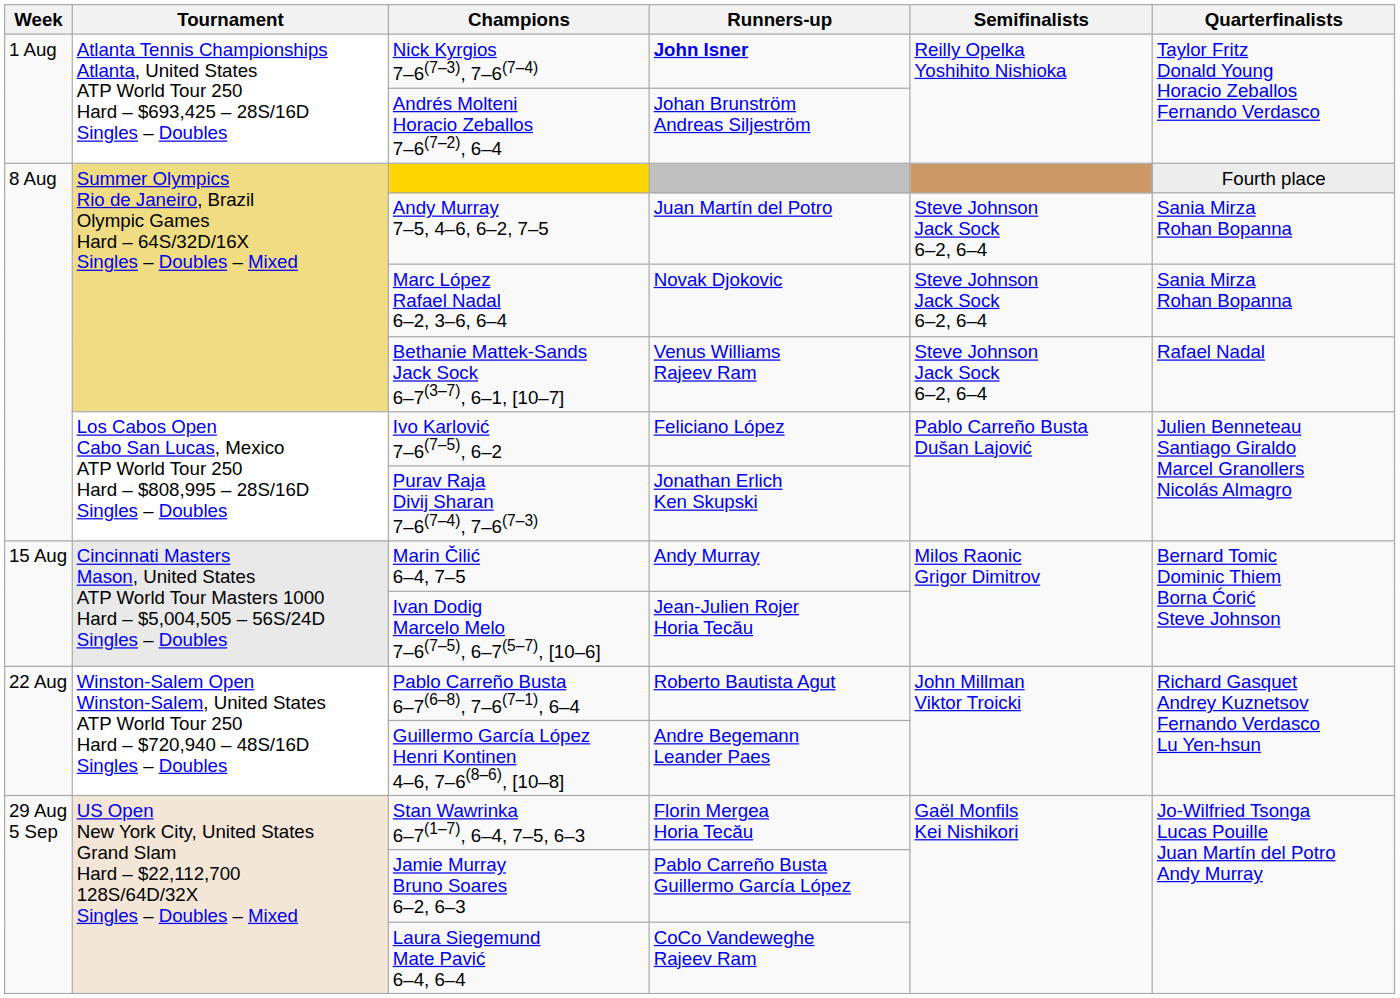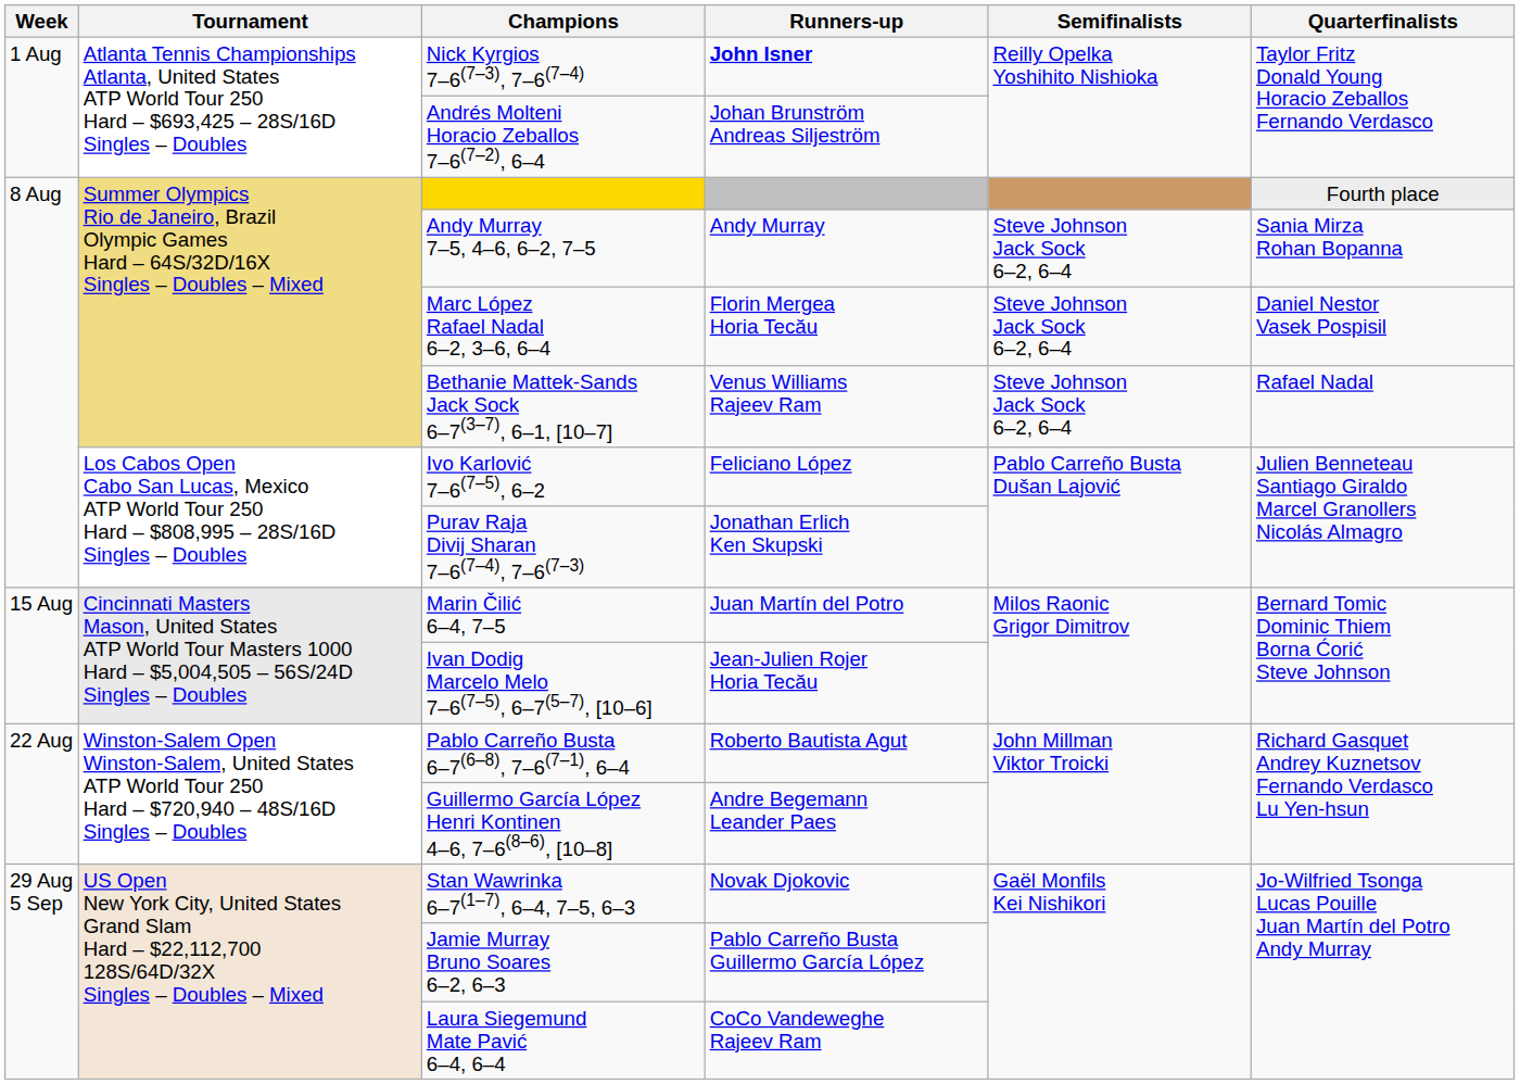 <table class=wikitable style=font-size:95%>
 <tr>
 <th style="width:48px;">Week</th>
 <th style="width:250px;">Tournament</th>
 <th style="width:205px;">Champions</th>
 <th style="width:205px;">Runners-up</th>
 <th style="width:190px;">Semifinalists</th>
 <th style="width:190px;">Quarterfinalists</th>
 </tr>
 <tr valign=top>
 <td rowspan=2>1 Aug</td>
 <td style="background:#ffffff;" rowspan=2><a href='#'>Atlanta Tennis Championships</a><br> <a href='#'>Atlanta</a>, United States<br>ATP World Tour 250<br>Hard – $693,425 – 28S/16D<br><a href='#'>Singles</a> – <a href='#'>Doubles</a></td>
 <td> <a href='#'>Nick Kyrgios</a><br>7–6<sup>(7–3)</sup>, 7–6<sup>(7–4)</sup></td>
 <td><strong> <a href='#'>John Isner</a></strong></td>
 <td rowspan=2> <a href='#'>Reilly Opelka</a> <br> <a href='#'>Yoshihito Nishioka</a></td>
 <td rowspan=2> <a href='#'>Taylor Fritz</a> <br>  <a href='#'>Donald Young</a> <br>  <a href='#'>Horacio Zeballos</a> <br>  <a href='#'>Fernando Verdasco</a></td>
 </tr>
 <tr valign=top>
 <td> <a href='#'>Andrés Molteni</a> <br>  <a href='#'>Horacio Zeballos</a> <br>7–6<sup>(7–2)</sup>, 6–4</td>
 <td> <a href='#'>Johan Brunström</a> <br>  <a href='#'>Andreas Siljeström</a></td>
 </tr>
 <tr valign=top>
 <td rowspan=6>8 Aug</td>
 <td bgcolor="F0DC82" rowspan=4><a href='#'>Summer Olympics</a><br> <a href='#'>Rio de Janeiro</a>, Brazil<br>Olympic Games<br>Hard – 64S/32D/16X<br><a href='#'>Singles</a> – <a href='#'>Doubles</a> – <a href='#'>Mixed</a></td>
 <td style="background:gold; text-align:center;"></td>
 <td style="background:silver; text-align:center;"></td>
 <td style="background:#c96; text-align:center;"></td>
 <td style="background:#ededed ; text-align:center;">Fourth place</td>
 </tr>
 <tr valign=top>
 <td> <a href='#'>Andy Murray</a><br>7–5, 4–6, 6–2, 7–5</td>
-<td> <a href='#'>Juan Martín del Potro</a></td>
+<td> <a href='#'>Andy Murray</a></td>
 <td> <a href='#'>Steve Johnson</a><br>  <a href='#'>Jack Sock</a><br>6–2, 6–4</td>
 <td> <a href='#'>Sania Mirza</a><br> <a href='#'>Rohan Bopanna</a></td>
 </tr>
 <tr valign=top>
 <td> <a href='#'>Marc López</a><br> <a href='#'>Rafael Nadal</a><br>6–2, 3–6, 6–4</td>
-<td> <a href='#'>Novak Djokovic</a></td>
+<td> <a href='#'>Florin Mergea</a><br> <a href='#'>Horia Tecău</a></td>
 <td> <a href='#'>Steve Johnson</a><br>  <a href='#'>Jack Sock</a><br>6–2, 6–4</td>
-<td> <a href='#'>Sania Mirza</a><br> <a href='#'>Rohan Bopanna</a></td>
+<td> <a href='#'>Daniel Nestor</a> <br> <a href='#'>Vasek Pospisil</a></td>
 </tr>
 <tr valign=top>
 <td> <a href='#'>Bethanie Mattek-Sands</a><br> <a href='#'>Jack Sock</a><br>6–7<sup>(3–7)</sup>, 6–1, [10–7]</td>
 <td> <a href='#'>Venus Williams</a><br> <a href='#'>Rajeev Ram</a></td>
 <td> <a href='#'>Steve Johnson</a><br>  <a href='#'>Jack Sock</a><br>6–2, 6–4</td>
 <td> <a href='#'>Rafael Nadal</a></td>
 </tr>
 <tr valign=top>
 <td style="background:#ffffff;" rowspan=2><a href='#'>Los Cabos Open</a><br> <a href='#'>Cabo San Lucas</a>, Mexico<br>ATP World Tour 250<br>Hard – $808,995 – 28S/16D<br><a href='#'>Singles</a> – <a href='#'>Doubles</a></td>
 <td> <a href='#'>Ivo Karlović</a><br>7–6<sup>(7–5)</sup>, 6–2</td>
 <td> <a href='#'>Feliciano López</a></td>
 <td rowspan=2> <a href='#'>Pablo Carreño Busta</a> <br> <a href='#'>Dušan Lajović</a></td>
 <td rowspan=2> <a href='#'>Julien Benneteau</a> <br>  <a href='#'>Santiago Giraldo</a> <br>  <a href='#'>Marcel Granollers</a> <br>  <a href='#'>Nicolás Almagro</a></td>
 </tr>
 <tr valign=top>
 <td> <a href='#'>Purav Raja</a><br> <a href='#'>Divij Sharan</a><br>7–6<sup>(7–4)</sup>, 7–6<sup>(7–3)</sup></td>
 <td> <a href='#'>Jonathan Erlich</a><br> <a href='#'>Ken Skupski</a></td>
 </tr>
 <tr valign=top>
 <td rowspan=2>15 Aug</td>
 <td style="background:#e9e9e9;" rowspan=2><a href='#'>Cincinnati Masters</a><br> <a href='#'>Mason</a>, United States<br>ATP World Tour Masters 1000<br>Hard – $5,004,505 – 56S/24D<br><a href='#'>Singles</a> – <a href='#'>Doubles</a></td>
 <td> <a href='#'>Marin Čilić</a><br>6–4, 7–5</td>
-<td> <a href='#'>Andy Murray</a></td>
+<td> <a href='#'>Juan Martín del Potro</a></td>
 <td rowspan=2> <a href='#'>Milos Raonic</a><br> <a href='#'>Grigor Dimitrov</a></td>
 <td rowspan=2> <a href='#'>Bernard Tomic</a><br> <a href='#'>Dominic Thiem</a><br> <a href='#'>Borna Ćorić</a><br> <a href='#'>Steve Johnson</a></td>
 </tr>
 <tr valign=top>
 <td> <a href='#'>Ivan Dodig</a><br>  <a href='#'>Marcelo Melo</a> <br> 7–6<sup>(7–5)</sup>, 6–7<sup>(5–7)</sup>, [10–6]</td>
 <td> <a href='#'>Jean-Julien Rojer</a><br> <a href='#'>Horia Tecău</a></td>
 </tr>
 <tr valign=top>
 <td rowspan=2>22 Aug</td>
 <td style="background:#ffffff;" rowspan=2><a href='#'>Winston-Salem Open</a> <br> <a href='#'>Winston-Salem</a>, United States <br>ATP World Tour 250<br>Hard – $720,940 – 48S/16D<br><a href='#'>Singles</a> – <a href='#'>Doubles</a></td>
 <td> <a href='#'>Pablo Carreño Busta</a><br>6–7<sup>(6–8)</sup>, 7–6<sup>(7–1)</sup>, 6–4</td>
 <td> <a href='#'>Roberto Bautista Agut</a></td>
 <td rowspan=2> <a href='#'>John Millman</a><br> <a href='#'>Viktor Troicki</a></td>
 <td rowspan=2> <a href='#'>Richard Gasquet</a> <br> <a href='#'>Andrey Kuznetsov</a> <br> <a href='#'>Fernando Verdasco</a> <br>  <a href='#'>Lu Yen-hsun</a></td>
 </tr>
 <tr valign=top>
 <td> <a href='#'>Guillermo García López</a> <br>  <a href='#'>Henri Kontinen</a> <br> 4–6, 7–6<sup>(8–6)</sup>, [10–8]</td>
 <td> <a href='#'>Andre Begemann</a> <br>  <a href='#'>Leander Paes</a></td>
 </tr>
 <tr valign=top>
 <td rowspan=3>29 Aug<br>5 Sep</td>
 <td style="background:#f3e6d7;" rowspan=3><a href='#'>US Open</a><br> New York City, United States<br>Grand Slam<br>Hard – $22,112,700<br>128S/64D/32X<br><a href='#'>Singles</a> – <a href='#'>Doubles</a> – <a href='#'>Mixed</a></td>
 <td> <a href='#'>Stan Wawrinka</a> <br>6–7<sup>(1–7)</sup>, 6–4, 7–5, 6–3</td>
-<td> <a href='#'>Florin Mergea</a><br> <a href='#'>Horia Tecău</a></td>
+<td> <a href='#'>Novak Djokovic</a></td>
 <td rowspan=3> <a href='#'>Gaël Monfils</a> <br> <a href='#'>Kei Nishikori</a></td>
 <td rowspan=3> <a href='#'>Jo-Wilfried Tsonga</a><br> <a href='#'>Lucas Pouille</a> <br>  <a href='#'>Juan Martín del Potro</a><br> <a href='#'>Andy Murray</a></td>
 </tr>
 <tr valign=top>
 <td> <a href='#'>Jamie Murray</a><br> <a href='#'>Bruno Soares</a><br>6–2, 6–3</td>
 <td> <a href='#'>Pablo Carreño Busta</a><br> <a href='#'>Guillermo García López</a></td>
 </tr>
 <tr valign=top>
 <td> <a href='#'>Laura Siegemund</a><br> <a href='#'>Mate Pavić</a><br>6–4, 6–4</td>
 <td> <a href='#'>CoCo Vandeweghe</a><br> <a href='#'>Rajeev Ram</a></td>
 </tr>
 </table>
